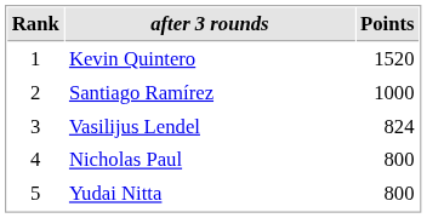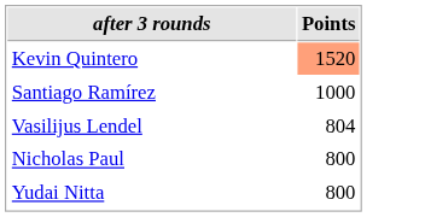 <table cellspacing="1" cellpadding="3" style="border:1px solid #aaa; font-size:90%;">
 <tr style="background:#e4e4e4;">
-<th style="border-bottom:1px solid #aaa; width:10px;">Rank</th>
 <th style="border-bottom:1px solid #aaa; width:200px; white-space:nowrap;"><em>after 3 rounds</em> </th>
 <th style="border-bottom:1px solid #aaa; width:20px;">Points</th>
 </tr>
 <tr>
-<td align=center>1</td>
 <td>  <a href='#'>Kevin Quintero</a></td>
-<td align=right>1520</td>
+<td align=right style="background: lightsalmon;">1520</td>
 </tr>
 <tr>
-<td align=center>2</td>
 <td> <a href='#'>Santiago Ramírez</a></td>
 <td align=right>1000</td>
 </tr>
 <tr>
-<td align=center>3</td>
 <td> <a href='#'>Vasilijus Lendel</a></td>
-<td align=right>824</td>
+<td align=right>804</td>
 </tr>
 <tr>
-<td align=center>4</td>
 <td> <a href='#'>Nicholas Paul</a></td>
 <td align=right>800</td>
 </tr>
 <tr>
-<td align=center>5</td>
 <td> <a href='#'>Yudai Nitta</a></td>
 <td align=right>800</td>
 </tr>
 </table>
